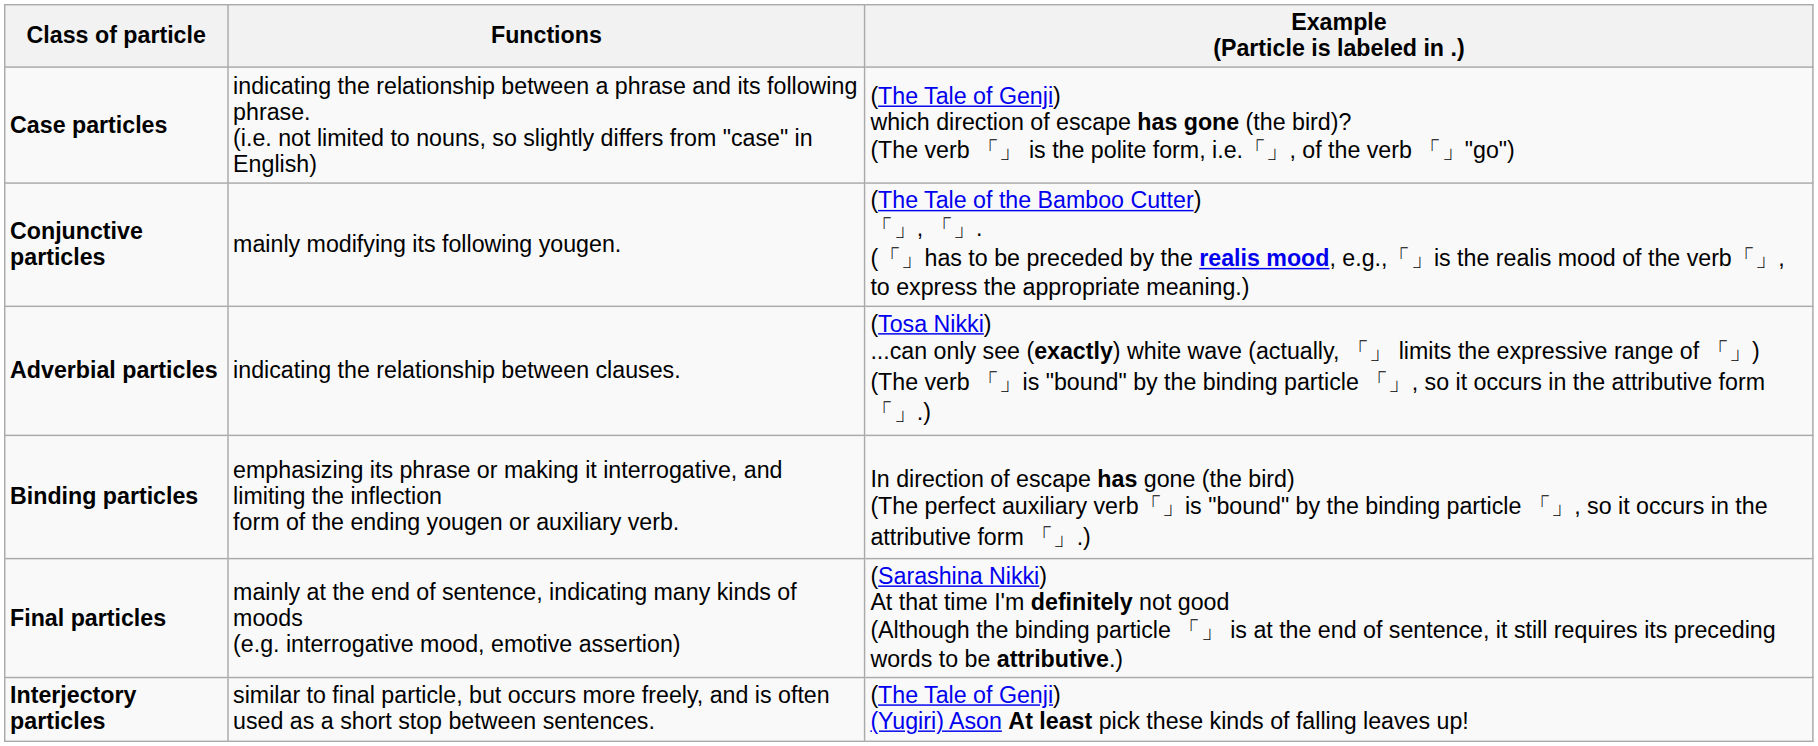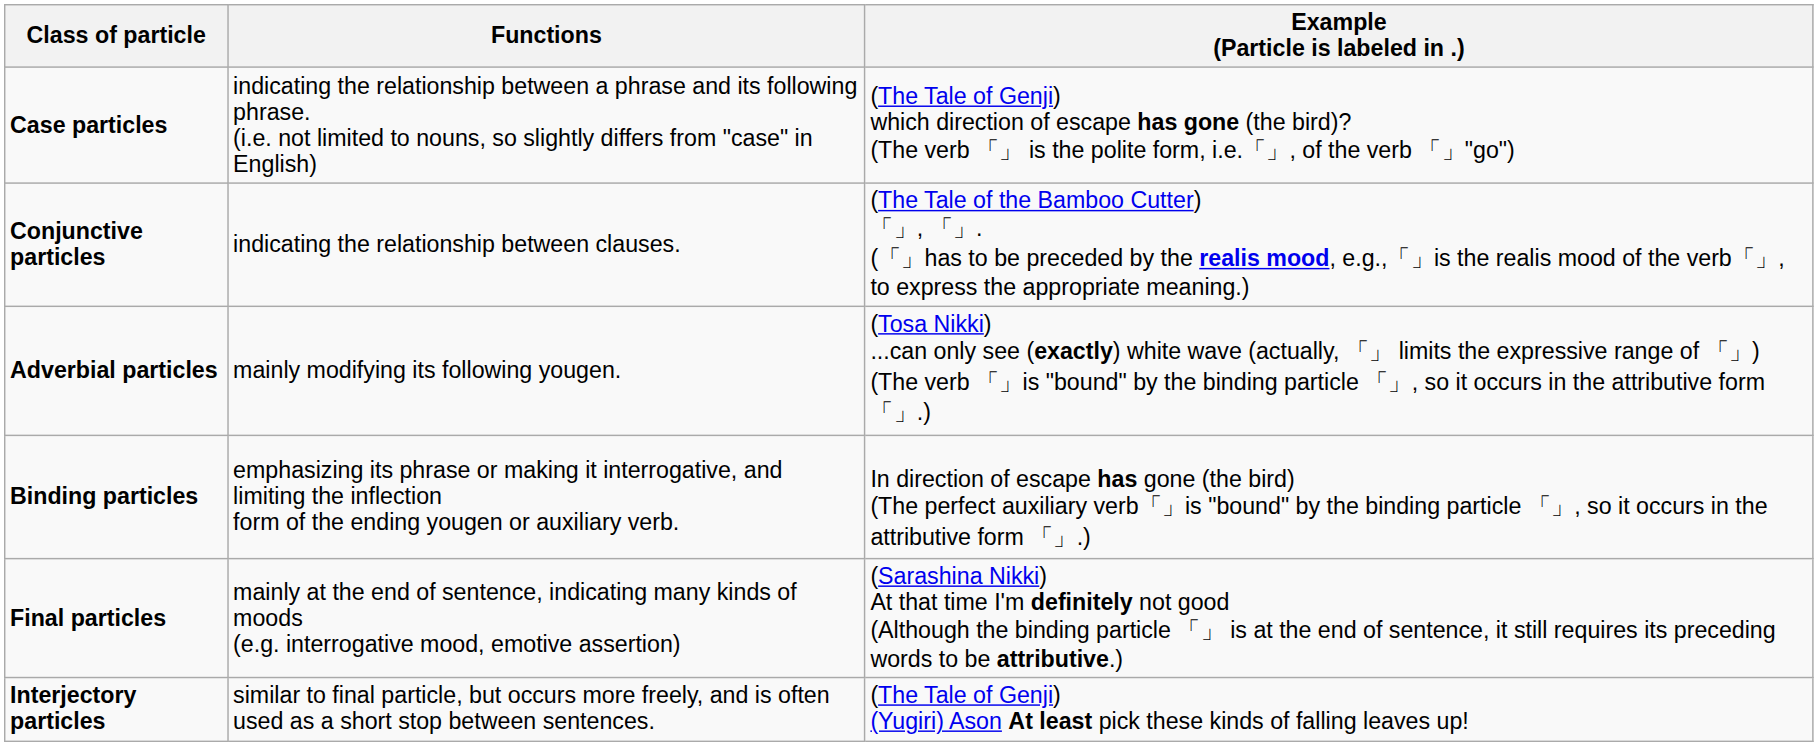 <table class="wikitable">
 <tr>
 <th>Class of particle</th>
 <th>Functions</th>
 <th>Example<br>(Particle is labeled in .)</th>
 </tr>
 <tr>
 <td><strong>Case particles<br></strong></td>
 <td>indicating the relationship between a phrase and its following phrase.<br>(i.e. not limited to nouns, so slightly differs from "case" in English)</td>
 <td>(<a href='#'>The Tale of Genji</a>)<br> which direction of escape <strong>has gone</strong> (the bird)?<br>(The verb 「」 is the polite form, i.e.「」, of the verb 「」"go")</td>
 </tr>
 <tr>
 <td><strong>Conjunctive particles<br></strong></td>
-<td>mainly modifying its following yougen.</td>
+<td>indicating the relationship between clauses.</td>
 <td>(<a href='#'>The Tale of the Bamboo Cutter</a>)<br>「」,  「」.<br>(「」has to be preceded by the <strong><a href='#'>realis mood</a></strong>, e.g.,「」is the realis mood of the verb「」,<br>to express the appropriate meaning.)</td>
 </tr>
 <tr>
 <td><strong>Adverbial particles</strong><br><strong></strong></td>
-<td>indicating the relationship between clauses.</td>
+<td>mainly modifying its following yougen.</td>
 <td> (<a href='#'>Tosa Nikki</a>)<br>...can only see (<strong>exactly</strong>)  white wave (actually, 「」 limits the expressive range of 「」)<br>(The verb 「」is "bound" by the binding particle 「」, so it occurs in the attributive form「」.)</td>
 </tr>
 <tr>
 <td><strong>Binding particles<br></strong></td>
 <td>emphasizing its phrase or making it interrogative, and limiting the inflection<br>form of the ending yougen or auxiliary verb.</td>
 <td><br>In  direction of escape <strong>has</strong> gone (the bird)<br>(The perfect auxiliary verb「」is "bound" by the binding particle 「」, so it occurs in the attributive form 「」.)</td>
 </tr>
 <tr>
 <td><strong>Final particles<br></strong></td>
 <td>mainly at the end of sentence, indicating many kinds of moods<br>(e.g. interrogative mood, emotive assertion)</td>
 <td>(<a href='#'>Sarashina Nikki</a>)<br>At that time I'm <strong>definitely</strong> not good<br>(Although the binding particle 「」 is at the end of sentence, it still requires its preceding words to be <strong>attributive</strong>.)</td>
 </tr>
 <tr>
 <td><strong>Interjectory particles<br></strong></td>
 <td>similar to final particle, but occurs more freely, and is often<br>used as a short stop between sentences.</td>
 <td> (<a href='#'>The Tale of Genji</a>)<br><a href='#'>(Yugiri) Ason</a> <strong>At least</strong> pick these kinds of falling leaves up!</td>
 </tr>
 </table>
